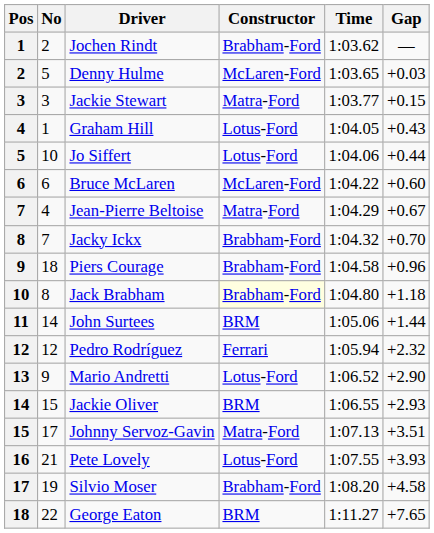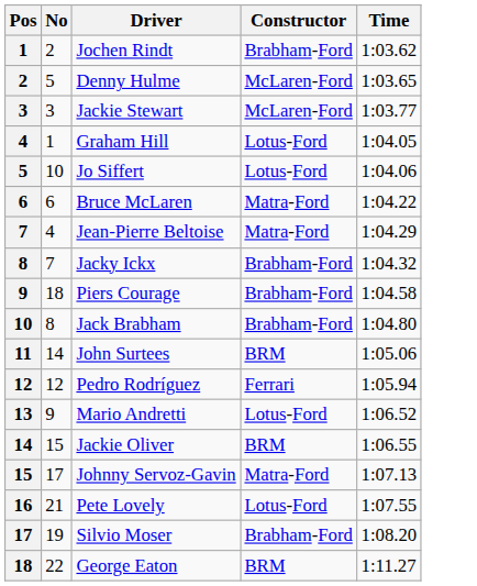 <table class="wikitable sortable" style="font-size: 95%">
 <tr>
 <th>Pos</th>
 <th>No</th>
 <th>Driver</th>
 <th>Constructor</th>
 <th>Time</th>
-<th>Gap</th>
 </tr>
 <tr>
 <th>1</th>
 <td>2</td>
 <td> <a href='#'>Jochen Rindt</a></td>
 <td><a href='#'>Brabham</a>-<a href='#'>Ford</a></td>
 <td>1:03.62</td>
-<td align="center">—</td>
 </tr>
 <tr>
 <th>2</th>
 <td>5</td>
 <td> <a href='#'>Denny Hulme</a></td>
 <td><a href='#'>McLaren</a>-<a href='#'>Ford</a></td>
 <td>1:03.65</td>
-<td>+0.03</td>
 </tr>
 <tr>
 <th>3</th>
 <td>3</td>
 <td> <a href='#'>Jackie Stewart</a></td>
-<td><a href='#'>Matra</a>-<a href='#'>Ford</a></td>
+<td><a href='#'>McLaren</a>-<a href='#'>Ford</a></td>
 <td>1:03.77</td>
-<td>+0.15</td>
 </tr>
 <tr>
 <th>4</th>
 <td>1</td>
 <td> <a href='#'>Graham Hill</a></td>
 <td><a href='#'>Lotus</a>-<a href='#'>Ford</a></td>
 <td>1:04.05</td>
-<td>+0.43</td>
 </tr>
 <tr>
 <th>5</th>
 <td>10</td>
 <td> <a href='#'>Jo Siffert</a></td>
 <td><a href='#'>Lotus</a>-<a href='#'>Ford</a></td>
 <td>1:04.06</td>
-<td>+0.44</td>
 </tr>
 <tr>
 <th>6</th>
 <td>6</td>
 <td> <a href='#'>Bruce McLaren</a></td>
-<td><a href='#'>McLaren</a>-<a href='#'>Ford</a></td>
+<td><a href='#'>Matra</a>-<a href='#'>Ford</a></td>
 <td>1:04.22</td>
-<td>+0.60</td>
 </tr>
 <tr>
 <th>7</th>
 <td>4</td>
 <td> <a href='#'>Jean-Pierre Beltoise</a></td>
 <td><a href='#'>Matra</a>-<a href='#'>Ford</a></td>
 <td>1:04.29</td>
-<td>+0.67</td>
 </tr>
 <tr>
 <th>8</th>
 <td>7</td>
 <td> <a href='#'>Jacky Ickx</a></td>
 <td><a href='#'>Brabham</a>-<a href='#'>Ford</a></td>
 <td>1:04.32</td>
-<td>+0.70</td>
 </tr>
 <tr>
 <th>9</th>
 <td>18</td>
 <td> <a href='#'>Piers Courage</a></td>
 <td><a href='#'>Brabham</a>-<a href='#'>Ford</a></td>
 <td>1:04.58</td>
-<td>+0.96</td>
 </tr>
 <tr>
 <th>10</th>
 <td>8</td>
 <td> <a href='#'>Jack Brabham</a></td>
-<td style="background: lightyellow;"><a href='#'>Brabham</a>-<a href='#'>Ford</a></td>
+<td><a href='#'>Brabham</a>-<a href='#'>Ford</a></td>
 <td>1:04.80</td>
-<td>+1.18</td>
 </tr>
 <tr>
 <th>11</th>
 <td>14</td>
 <td> <a href='#'>John Surtees</a></td>
 <td><a href='#'>BRM</a></td>
 <td>1:05.06</td>
-<td>+1.44</td>
 </tr>
 <tr>
 <th>12</th>
 <td>12</td>
 <td> <a href='#'>Pedro Rodríguez</a></td>
 <td><a href='#'>Ferrari</a></td>
 <td>1:05.94</td>
-<td>+2.32</td>
 </tr>
 <tr>
 <th>13</th>
 <td>9</td>
 <td> <a href='#'>Mario Andretti</a></td>
 <td><a href='#'>Lotus</a>-<a href='#'>Ford</a></td>
 <td>1:06.52</td>
-<td>+2.90</td>
 </tr>
 <tr>
 <th>14</th>
 <td>15</td>
 <td> <a href='#'>Jackie Oliver</a></td>
 <td><a href='#'>BRM</a></td>
 <td>1:06.55</td>
-<td>+2.93</td>
 </tr>
 <tr>
 <th>15</th>
 <td>17</td>
 <td> <a href='#'>Johnny Servoz-Gavin</a></td>
 <td><a href='#'>Matra</a>-<a href='#'>Ford</a></td>
 <td>1:07.13</td>
-<td>+3.51</td>
 </tr>
 <tr>
 <th>16</th>
 <td>21</td>
 <td> <a href='#'>Pete Lovely</a></td>
 <td><a href='#'>Lotus</a>-<a href='#'>Ford</a></td>
 <td>1:07.55</td>
-<td>+3.93</td>
 </tr>
 <tr>
 <th>17</th>
 <td>19</td>
 <td> <a href='#'>Silvio Moser</a></td>
 <td><a href='#'>Brabham</a>-<a href='#'>Ford</a></td>
 <td>1:08.20</td>
-<td>+4.58</td>
 </tr>
 <tr>
 <th>18</th>
 <td>22</td>
 <td> <a href='#'>George Eaton</a></td>
 <td><a href='#'>BRM</a></td>
 <td>1:11.27</td>
-<td>+7.65</td>
 </tr>
 </table>
